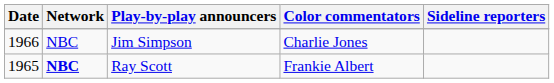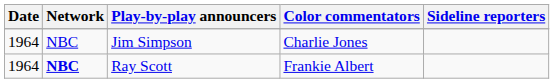 <table class="wikitable">
 <tr>
 <th>Date</th>
 <th>Network</th>
 <th><a href='#'>Play-by-play</a> announcers</th>
 <th><a href='#'>Color commentators</a></th>
 <th><a href='#'>Sideline reporters</a></th>
 </tr>
 <tr>
 </tr>
 <tr>
-<td>1966</td>
+<td>1964</td>
 <td><a href='#'>NBC</a></td>
 <td><a href='#'>Jim Simpson</a></td>
 <td><a href='#'>Charlie Jones</a></td>
 <td></td>
 </tr>
 <tr>
-<td>1965</td>
+<td>1964</td>
 <td><strong><a href='#'>NBC</a></strong></td>
 <td><a href='#'>Ray Scott</a></td>
 <td><a href='#'>Frankie Albert</a></td>
 <td></td>
 </tr>
 </table>
